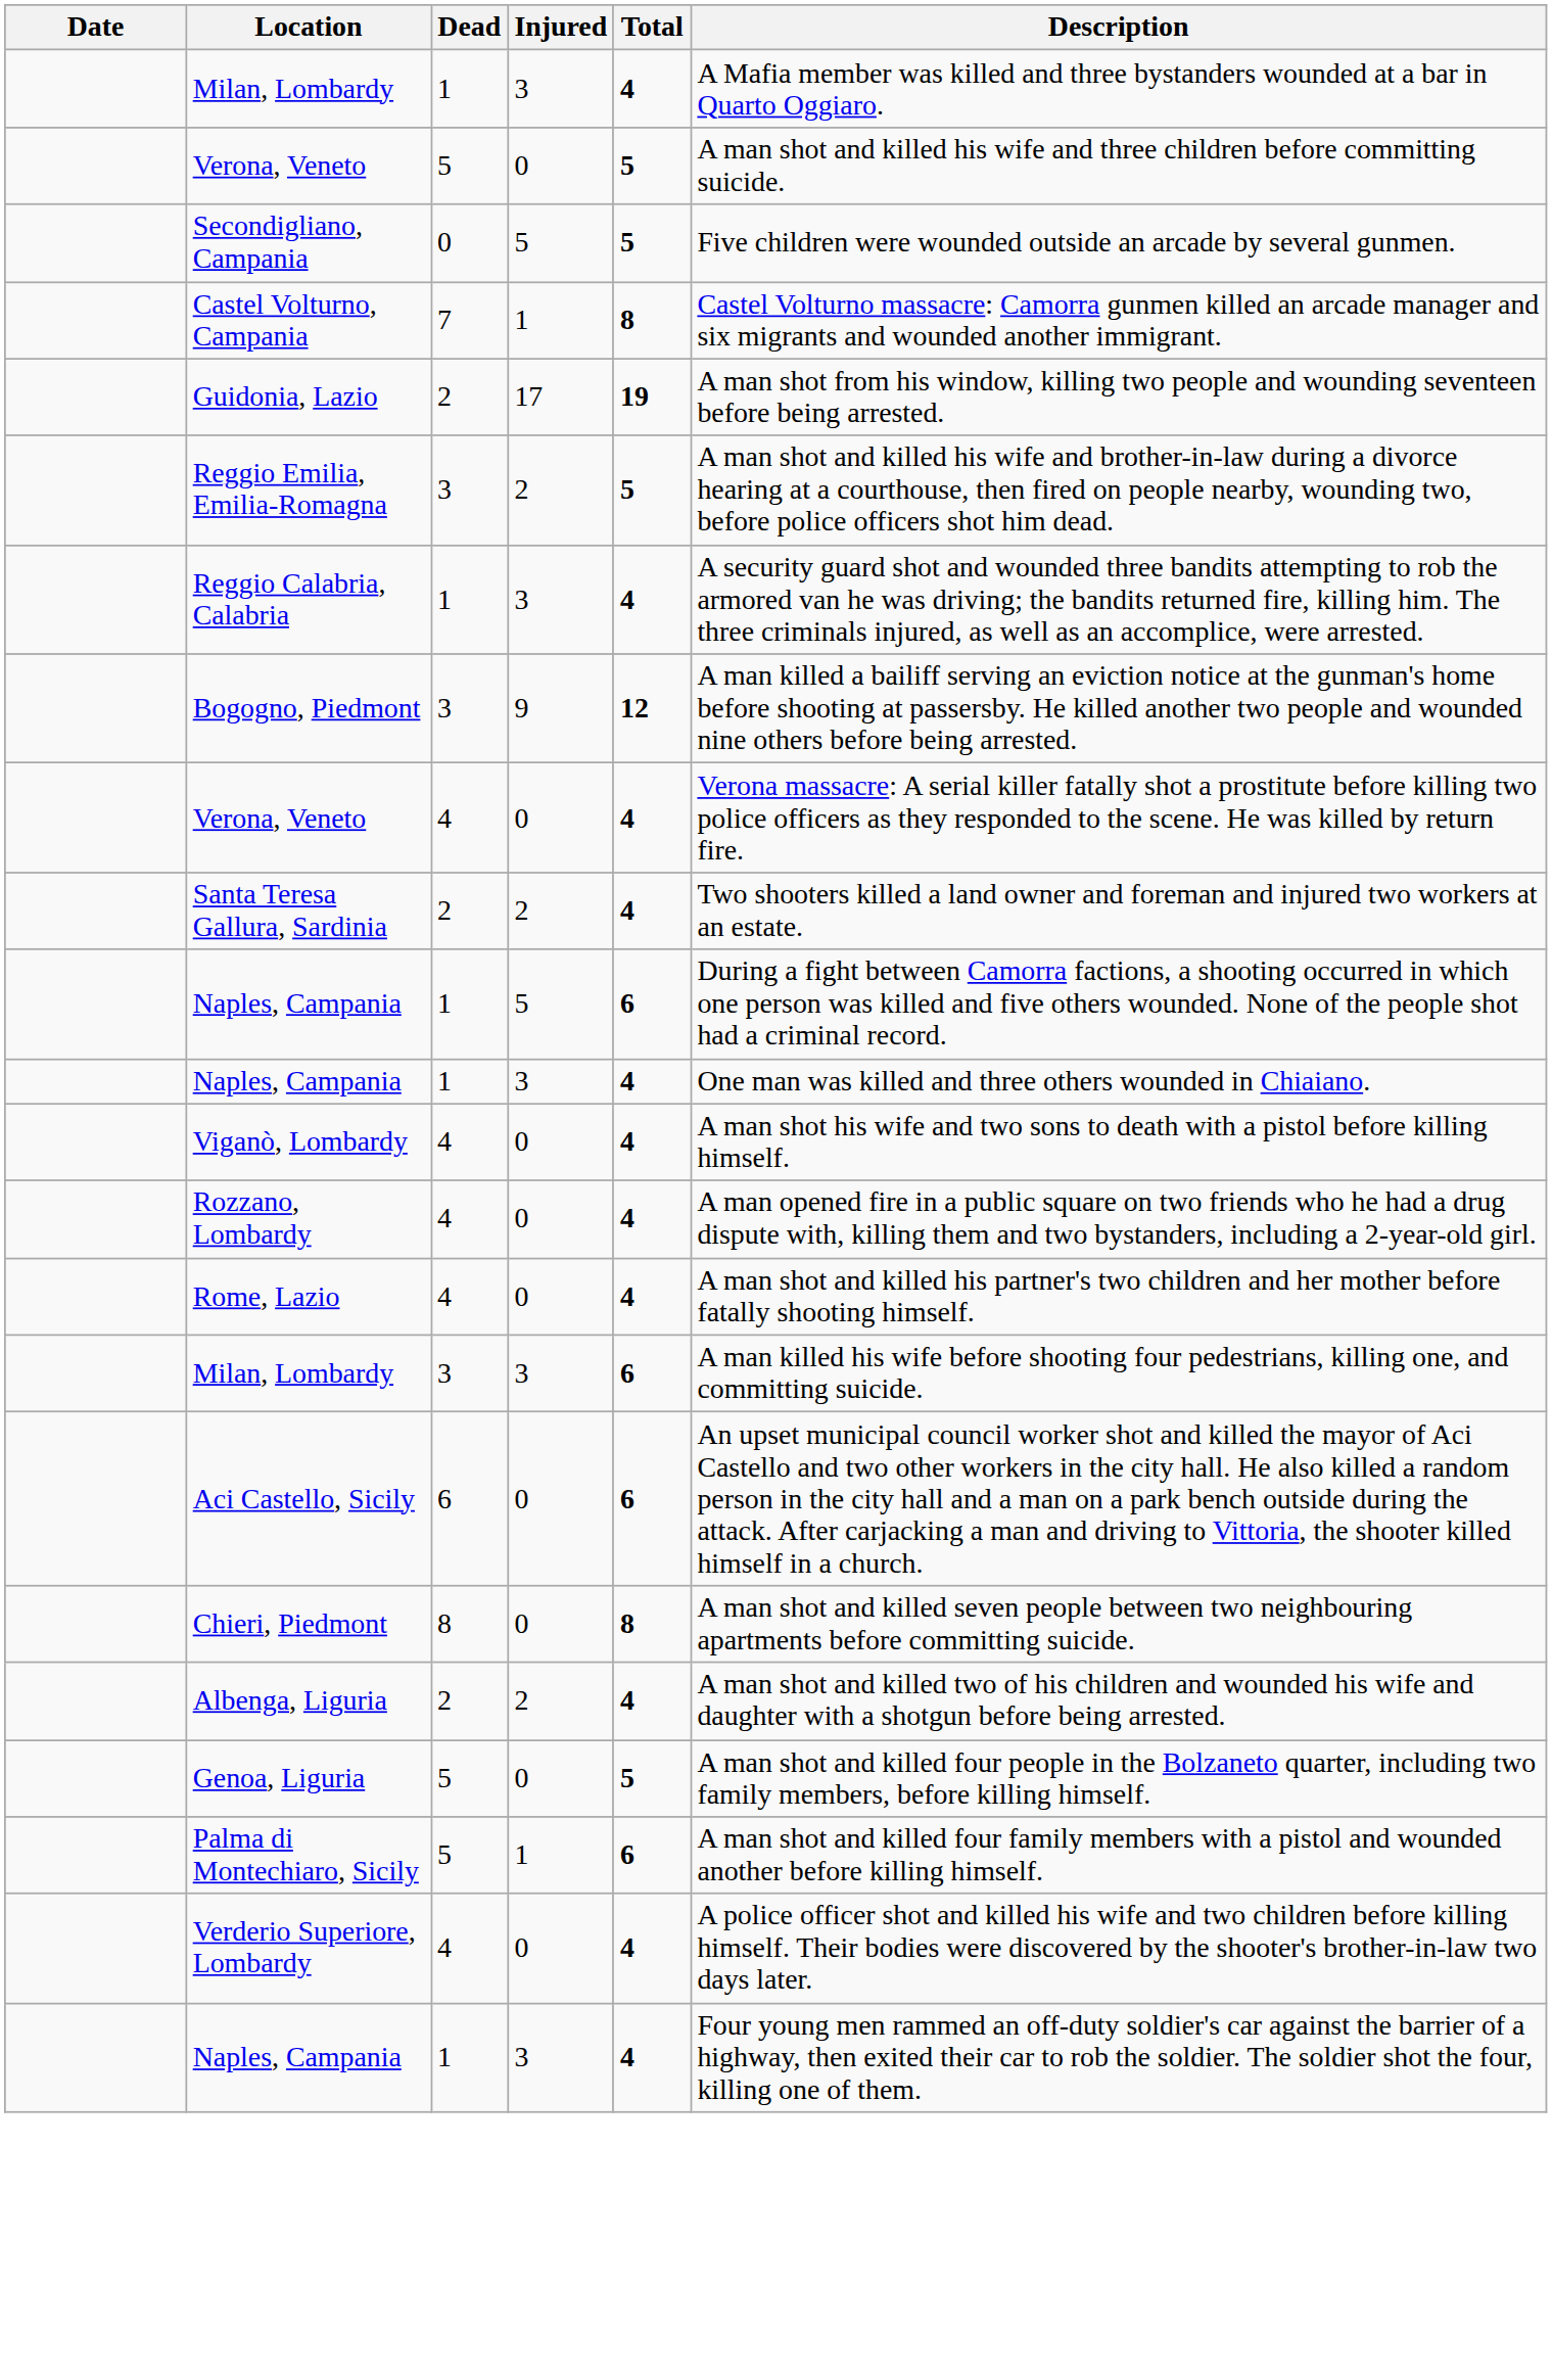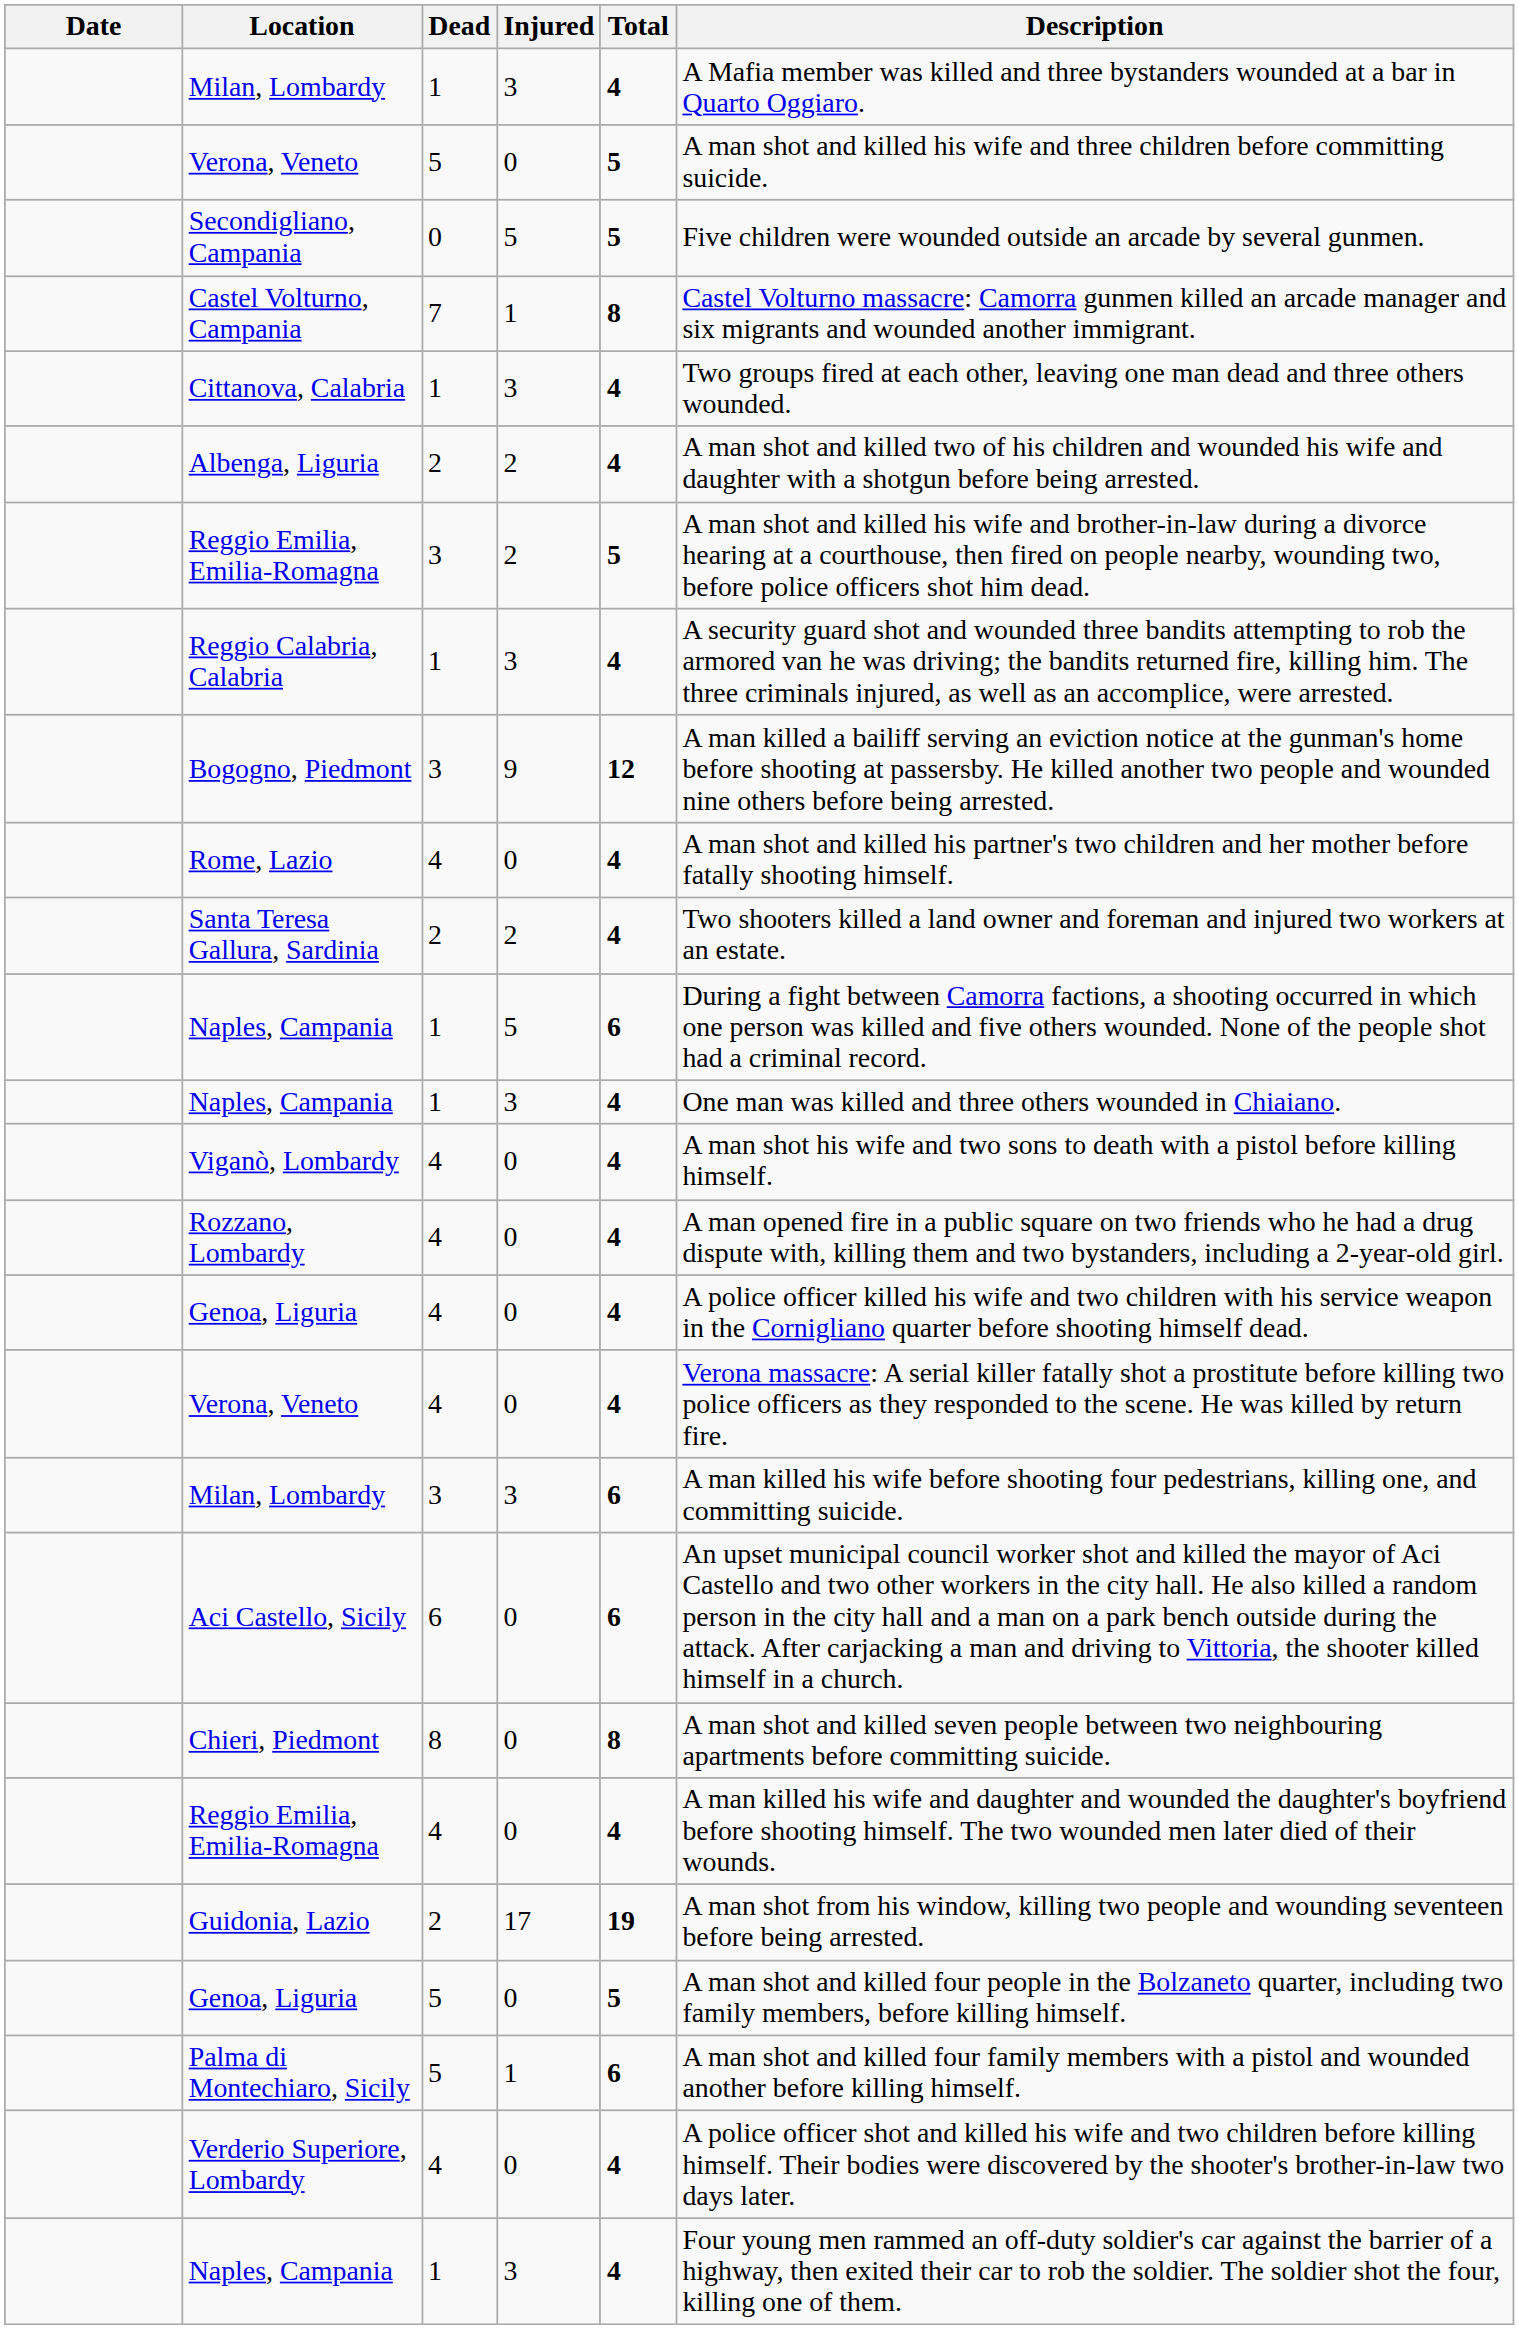 <table class="wikitable sortable mw-datatable">
 <tr>
 <th width=12%>Date</th>
 <th width=16%>Location</th>
 <th width=5%>Dead</th>
 <th width=5%>Injured</th>
 <th width=5%>Total</th>
 <th width=60%>Description</th>
 </tr>
 <tr>
 <td></td>
 <td><a href='#'>Milan</a>, <a href='#'>Lombardy</a></td>
 <td>1</td>
 <td>3</td>
 <td><strong>4</strong></td>
 <td>A Mafia member was killed and three bystanders wounded at a bar in <a href='#'>Quarto Oggiaro</a>.</td>
 </tr>
 <tr>
 <td></td>
 <td><a href='#'>Verona</a>, <a href='#'>Veneto</a></td>
 <td>5</td>
 <td>0</td>
 <td><strong>5</strong></td>
 <td>A man shot and killed his wife and three children before committing suicide.</td>
 </tr>
 <tr>
 <td></td>
 <td><a href='#'>Secondigliano</a>, <a href='#'>Campania</a></td>
 <td>0</td>
 <td>5</td>
 <td><strong>5</strong></td>
 <td>Five children were wounded outside an arcade by several gunmen.</td>
 </tr>
 <tr>
 <td></td>
 <td><a href='#'>Castel Volturno</a>, <a href='#'>Campania</a></td>
 <td>7</td>
 <td>1</td>
 <td><strong>8</strong></td>
 <td><a href='#'>Castel Volturno massacre</a>: <a href='#'>Camorra</a> gunmen killed an arcade manager and six migrants and wounded another immigrant.</td>
 </tr>
 <tr>
 <td></td>
-<td><a href='#'>Guidonia</a>, <a href='#'>Lazio</a></td>
+<td><a href='#'>Cittanova</a>, <a href='#'>Calabria</a></td>
+<td>1</td>
+<td>3</td>
+<td><strong>4</strong></td>
+<td>Two groups fired at each other, leaving one man dead and three others wounded.</td>
+</tr>
+<tr>
+<td></td>
+<td><a href='#'>Albenga</a>, <a href='#'>Liguria</a></td>
 <td>2</td>
-<td>17</td>
-<td><strong>19</strong></td>
-<td>A man shot from his window, killing two people and wounding seventeen before being arrested.</td>
+<td>2</td>
+<td><strong>4</strong></td>
+<td>A man shot and killed two of his children and wounded his wife and daughter with a shotgun before being arrested.</td>
 </tr>
 <tr>
 <td></td>
 <td><a href='#'>Reggio Emilia</a>, <a href='#'>Emilia-Romagna</a></td>
 <td>3</td>
 <td>2</td>
 <td><strong>5</strong></td>
 <td>A man shot and killed his wife and brother-in-law during a divorce hearing at a courthouse, then fired on people nearby, wounding two, before police officers shot him dead.</td>
 </tr>
 <tr>
 <td></td>
 <td><a href='#'>Reggio Calabria</a>, <a href='#'>Calabria</a></td>
 <td>1</td>
 <td>3</td>
 <td><strong>4</strong></td>
 <td>A security guard shot and wounded three bandits attempting to rob the armored van he was driving; the bandits returned fire, killing him. The three criminals injured, as well as an accomplice, were arrested.</td>
 </tr>
 <tr>
 <td></td>
 <td><a href='#'>Bogogno</a>, <a href='#'>Piedmont</a></td>
 <td>3</td>
 <td>9</td>
 <td><strong>12</strong></td>
 <td>A man killed a bailiff serving an eviction notice at the gunman's home before shooting at passersby. He killed another two people and wounded nine others before being arrested.</td>
 </tr>
 <tr>
 <td></td>
-<td><a href='#'>Verona</a>, <a href='#'>Veneto</a></td>
+<td><a href='#'>Rome</a>, <a href='#'>Lazio</a></td>
 <td>4</td>
 <td>0</td>
 <td><strong>4</strong></td>
-<td><a href='#'>Verona massacre</a>: A serial killer fatally shot a prostitute before killing two police officers as they responded to the scene. He was killed by return fire.</td>
+<td>A man shot and killed his partner's two children and her mother before fatally shooting himself.</td>
 </tr>
 <tr>
 <td></td>
 <td><a href='#'>Santa Teresa Gallura</a>, <a href='#'>Sardinia</a></td>
 <td>2</td>
 <td>2</td>
 <td><strong>4</strong></td>
 <td>Two shooters killed a land owner and foreman and injured two workers at an estate.</td>
 </tr>
 <tr>
 <td></td>
 <td><a href='#'>Naples</a>, <a href='#'>Campania</a></td>
 <td>1</td>
 <td>5</td>
 <td><strong>6</strong></td>
 <td>During a fight between <a href='#'>Camorra</a> factions, a shooting occurred in which one person was killed and five others wounded. None of the people shot had a criminal record.</td>
 </tr>
 <tr>
 <td></td>
 <td><a href='#'>Naples</a>, <a href='#'>Campania</a></td>
 <td>1</td>
 <td>3</td>
 <td><strong>4</strong></td>
 <td>One man was killed and three others wounded in <a href='#'>Chiaiano</a>.</td>
 </tr>
 <tr>
 <td></td>
 <td><a href='#'>Viganò</a>, <a href='#'>Lombardy</a></td>
 <td>4</td>
 <td>0</td>
 <td><strong>4</strong></td>
 <td>A man shot his wife and two sons to death with a pistol before killing himself.</td>
 </tr>
 <tr>
 <td></td>
 <td><a href='#'>Rozzano</a>, <a href='#'>Lombardy</a></td>
 <td>4</td>
 <td>0</td>
 <td><strong>4</strong></td>
 <td>A man opened fire in a public square on two friends who he had a drug dispute with, killing them and two bystanders, including a 2-year-old girl.</td>
 </tr>
 <tr>
 <td></td>
-<td><a href='#'>Rome</a>, <a href='#'>Lazio</a></td>
+<td><a href='#'>Genoa</a>, <a href='#'>Liguria</a></td>
 <td>4</td>
 <td>0</td>
 <td><strong>4</strong></td>
-<td>A man shot and killed his partner's two children and her mother before fatally shooting himself.</td>
+<td>A police officer killed his wife and two children with his service weapon in the <a href='#'>Cornigliano</a> quarter before shooting himself dead.</td>
+</tr>
+<tr>
+<td></td>
+<td><a href='#'>Verona</a>, <a href='#'>Veneto</a></td>
+<td>4</td>
+<td>0</td>
+<td><strong>4</strong></td>
+<td><a href='#'>Verona massacre</a>: A serial killer fatally shot a prostitute before killing two police officers as they responded to the scene. He was killed by return fire.</td>
 </tr>
 <tr>
 <td></td>
 <td><a href='#'>Milan</a>, <a href='#'>Lombardy</a></td>
 <td>3</td>
 <td>3</td>
 <td><strong>6</strong></td>
 <td>A man killed his wife before shooting four pedestrians, killing one, and committing suicide.</td>
 </tr>
 <tr>
 <td></td>
 <td><a href='#'>Aci Castello</a>, <a href='#'>Sicily</a></td>
 <td>6</td>
 <td>0</td>
 <td><strong>6</strong></td>
 <td>An upset municipal council worker shot and killed the mayor of Aci Castello and two other workers in the city hall. He also killed a random person in the city hall and a man on a park bench outside during the attack. After carjacking a man and driving to <a href='#'>Vittoria</a>, the shooter killed himself in a church.</td>
 </tr>
 <tr>
 <td></td>
 <td><a href='#'>Chieri</a>, <a href='#'>Piedmont</a></td>
 <td>8</td>
 <td>0</td>
 <td><strong>8</strong></td>
 <td>A man shot and killed seven people between two neighbouring apartments before committing suicide.</td>
 </tr>
 <tr>
 <td></td>
-<td><a href='#'>Albenga</a>, <a href='#'>Liguria</a></td>
+<td><a href='#'>Reggio Emilia</a>, <a href='#'>Emilia-Romagna</a></td>
+<td>4</td>
+<td>0</td>
+<td><strong>4</strong></td>
+<td>A man killed his wife and daughter and wounded the daughter's boyfriend before shooting himself. The two wounded men later died of their wounds.</td>
+</tr>
+<tr>
+<td></td>
+<td><a href='#'>Guidonia</a>, <a href='#'>Lazio</a></td>
 <td>2</td>
-<td>2</td>
-<td><strong>4</strong></td>
-<td>A man shot and killed two of his children and wounded his wife and daughter with a shotgun before being arrested.</td>
+<td>17</td>
+<td><strong>19</strong></td>
+<td>A man shot from his window, killing two people and wounding seventeen before being arrested.</td>
 </tr>
 <tr>
 <td></td>
 <td><a href='#'>Genoa</a>, <a href='#'>Liguria</a></td>
 <td>5</td>
 <td>0</td>
 <td><strong>5</strong></td>
 <td>A man shot and killed four people in the <a href='#'>Bolzaneto</a> quarter, including two family members, before killing himself.</td>
 </tr>
 <tr>
 <td></td>
 <td><a href='#'>Palma di Montechiaro</a>, <a href='#'>Sicily</a></td>
 <td>5</td>
 <td>1</td>
 <td><strong>6</strong></td>
 <td>A man shot and killed four family members with a pistol and wounded another before killing himself.</td>
 </tr>
 <tr>
 <td></td>
 <td><a href='#'>Verderio Superiore</a>, <a href='#'>Lombardy</a></td>
 <td>4</td>
 <td>0</td>
 <td><strong>4</strong></td>
 <td>A police officer shot and killed his wife and two children before killing himself. Their bodies were discovered by the shooter's brother-in-law two days later.</td>
 </tr>
 <tr>
 <td></td>
 <td><a href='#'>Naples</a>, <a href='#'>Campania</a></td>
 <td>1</td>
 <td>3</td>
 <td><strong>4</strong></td>
 <td>Four young men rammed an off-duty soldier's car against the barrier of a highway, then exited their car to rob the soldier. The soldier shot the four, killing one of them.</td>
 </tr>
 </table>
